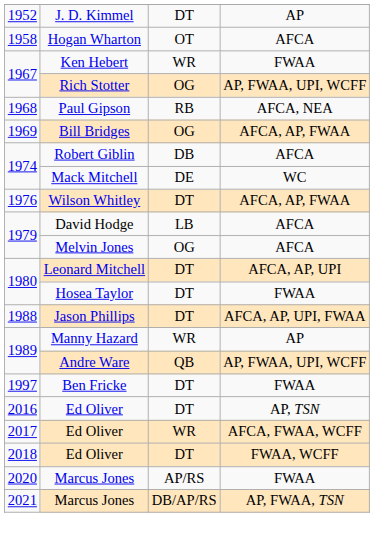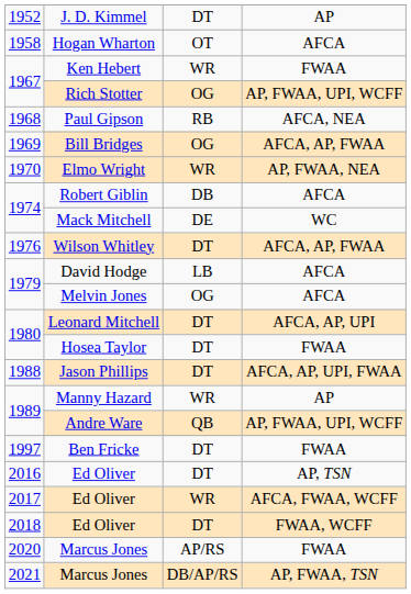 <table class="wikitable" style="text-align:center">
 <tr>
 </tr>
 <tr>
 <td><a href='#'>1952</a></td>
 <td><a href='#'>J. D. Kimmel</a></td>
 <td>DT</td>
 <td>AP</td>
 </tr>
 <tr>
 <td><a href='#'>1958</a></td>
 <td><a href='#'>Hogan Wharton</a></td>
 <td>OT</td>
 <td>AFCA</td>
 </tr>
 <tr>
 <td rowspan=2><a href='#'>1967</a></td>
 <td><a href='#'>Ken Hebert</a></td>
 <td>WR</td>
 <td>FWAA</td>
 </tr>
 <tr>
 <td style="background-color:#FFE6BD"><a href='#'>Rich Stotter</a></td>
 <td style="background-color:#FFE6BD">OG</td>
 <td style="background-color:#FFE6BD">AP, FWAA, UPI, WCFF</td>
 </tr>
 <tr>
 <td><a href='#'>1968</a></td>
 <td><a href='#'>Paul Gipson</a></td>
 <td>RB</td>
 <td>AFCA, NEA</td>
 </tr>
 <tr>
 <td><a href='#'>1969</a></td>
 <td style="background-color:#FFE6BD"><a href='#'>Bill Bridges</a></td>
 <td style="background-color:#FFE6BD">OG</td>
 <td style="background-color:#FFE6BD">AFCA, AP, FWAA</td>
+</tr>
+<tr>
+<td><a href='#'>1970</a></td>
+<td style="background-color:#FFE6BD"><a href='#'>Elmo Wright</a></td>
+<td style="background-color:#FFE6BD">WR</td>
+<td style="background-color:#FFE6BD">AP, FWAA, NEA</td>
 </tr>
 <tr>
 <td rowspan=2><a href='#'>1974</a></td>
 <td><a href='#'>Robert Giblin</a></td>
 <td>DB</td>
 <td>AFCA</td>
 </tr>
 <tr>
 <td><a href='#'>Mack Mitchell</a></td>
 <td>DE</td>
 <td>WC</td>
 </tr>
 <tr>
 <td><a href='#'>1976</a></td>
 <td style="background-color:#FFE6BD"><a href='#'>Wilson Whitley</a></td>
 <td style="background-color:#FFE6BD">DT</td>
 <td style="background-color:#FFE6BD">AFCA, AP, FWAA</td>
 </tr>
 <tr>
 <td rowspan=2><a href='#'>1979</a></td>
 <td>David Hodge</td>
 <td>LB</td>
 <td>AFCA</td>
 </tr>
 <tr>
 <td><a href='#'>Melvin Jones</a></td>
 <td>OG</td>
 <td>AFCA</td>
 </tr>
 <tr>
 <td rowspan=2><a href='#'>1980</a></td>
 <td style="background-color:#FFE6BD"><a href='#'>Leonard Mitchell</a></td>
 <td style="background-color:#FFE6BD">DT</td>
 <td style="background-color:#FFE6BD">AFCA, AP, UPI</td>
 </tr>
 <tr>
 <td><a href='#'>Hosea Taylor</a></td>
 <td>DT</td>
 <td>FWAA</td>
 </tr>
 <tr>
 <td><a href='#'>1988</a></td>
 <td style="background-color:#FFE6BD"><a href='#'>Jason Phillips</a></td>
 <td style="background-color:#FFE6BD">DT</td>
 <td style="background-color:#FFE6BD">AFCA, AP, UPI, FWAA</td>
 </tr>
 <tr>
 <td rowspan=2><a href='#'>1989</a></td>
 <td><a href='#'>Manny Hazard</a></td>
 <td>WR</td>
 <td>AP</td>
 </tr>
 <tr>
 <td style="background-color:#FFE6BD"><a href='#'>Andre Ware</a></td>
 <td style="background-color:#FFE6BD">QB</td>
 <td style="background-color:#FFE6BD">AP, FWAA, UPI, WCFF</td>
 </tr>
 <tr>
 <td><a href='#'>1997</a></td>
 <td><a href='#'>Ben Fricke</a></td>
 <td>DT</td>
 <td>FWAA</td>
 </tr>
 <tr>
 <td><a href='#'>2016</a></td>
 <td><a href='#'>Ed Oliver</a></td>
 <td>DT</td>
 <td>AP, <em>TSN</em></td>
 </tr>
 <tr>
 <td><a href='#'>2017</a></td>
 <td style="background-color:#FFE6BD">Ed Oliver</td>
 <td style="background-color:#FFE6BD">WR</td>
 <td style="background-color:#FFE6BD">AFCA, FWAA, WCFF</td>
 </tr>
 <tr>
 <td><a href='#'>2018</a></td>
 <td style="background-color:#FFE6BD">Ed Oliver</td>
 <td style="background-color:#FFE6BD">DT</td>
 <td style="background-color:#FFE6BD">FWAA, WCFF</td>
 </tr>
 <tr>
 <td><a href='#'>2020</a></td>
 <td><a href='#'>Marcus Jones</a></td>
 <td>AP/RS</td>
 <td>FWAA</td>
 </tr>
 <tr>
 <td><a href='#'>2021</a></td>
 <td style="background-color:#FFE6BD">Marcus Jones</td>
 <td style="background-color:#FFE6BD">DB/AP/RS</td>
 <td style="background-color:#FFE6BD">AP, FWAA, <em>TSN</em></td>
 </tr>
 </table>
